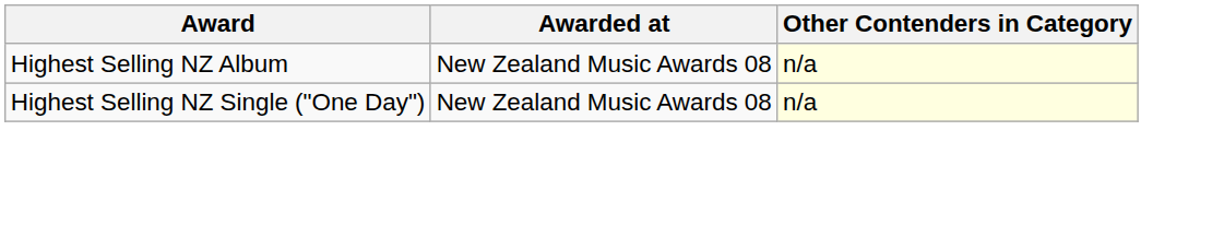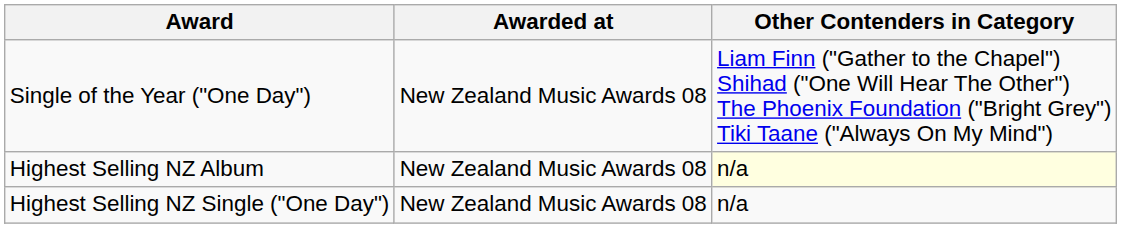 <table class="wikitable">
 <tr>
 <th style="text-align:center; vertical-align:top;">Award</th>
 <th style="text-align:center; vertical-align:top;">Awarded at</th>
 <th style="text-align:center; vertical-align:top;">Other Contenders in Category</th>
+</tr>
+<tr>
+<td>Single of the Year ("One Day")</td>
+<td>New Zealand Music Awards 08</td>
+<td><a href='#'>Liam Finn</a> ("Gather to the Chapel")<br><a href='#'>Shihad</a> ("One Will Hear The Other")<br><a href='#'>The Phoenix Foundation</a> ("Bright Grey")<br><a href='#'>Tiki Taane</a> ("Always On My Mind")</td>
 </tr>
 <tr>
 <td>Highest Selling NZ Album</td>
 <td>New Zealand Music Awards 08</td>
 <td style="background: lightyellow;">n/a</td>
 </tr>
 <tr>
 <td>Highest Selling NZ Single ("One Day")</td>
 <td>New Zealand Music Awards 08</td>
-<td style="background: lightyellow;">n/a</td>
+<td>n/a</td>
 </tr>
 </table>
